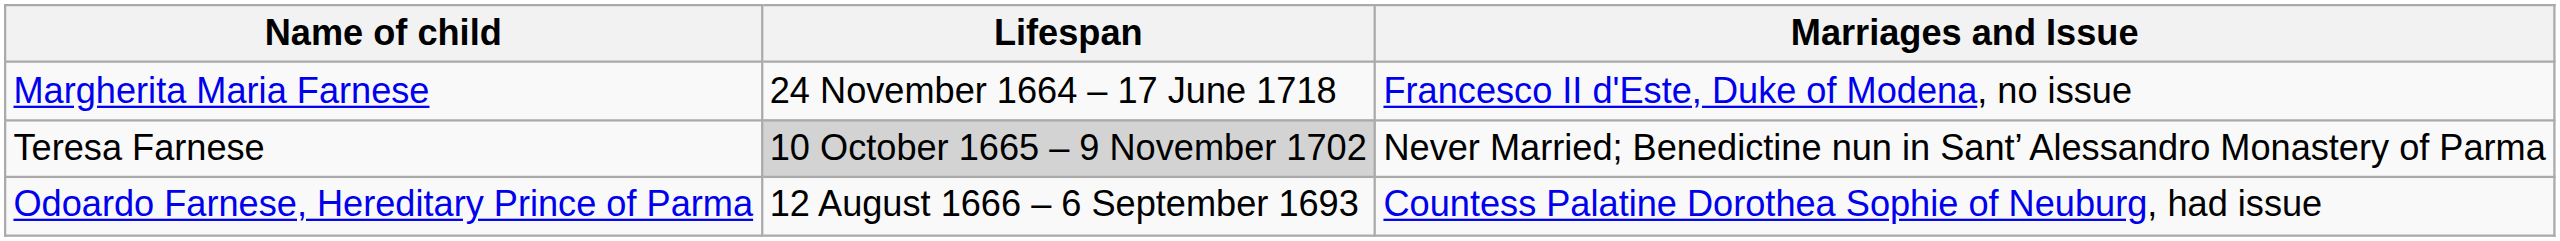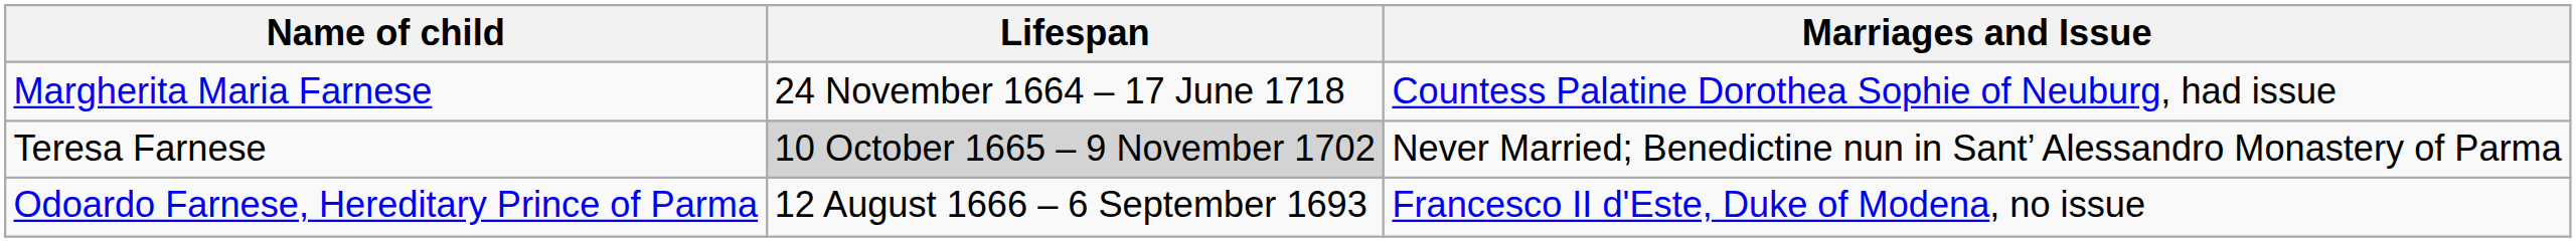 <table class="wikitable">
 <tr ->
 <th>Name of child</th>
 <th>Lifespan</th>
 <th>Marriages and Issue</th>
 </tr>
 <tr ->
 <td><a href='#'>Margherita Maria Farnese</a></td>
 <td>24 November 1664 – 17 June 1718</td>
-<td><a href='#'>Francesco II d'Este, Duke of Modena</a>, no issue</td>
+<td><a href='#'>Countess Palatine Dorothea Sophie of Neuburg</a>, had issue</td>
 </tr>
 <tr>
 <td>Teresa Farnese</td>
 <td style="background: lightgrey;">10 October 1665 – 9 November 1702</td>
 <td>Never Married; Benedictine nun in Sant’ Alessandro Monastery of Parma</td>
 </tr>
 <tr>
 <td><a href='#'>Odoardo Farnese, Hereditary Prince of Parma</a></td>
 <td>12 August 1666 – 6 September 1693</td>
-<td><a href='#'>Countess Palatine Dorothea Sophie of Neuburg</a>, had issue</td>
+<td><a href='#'>Francesco II d'Este, Duke of Modena</a>, no issue</td>
 </tr>
 </table>
